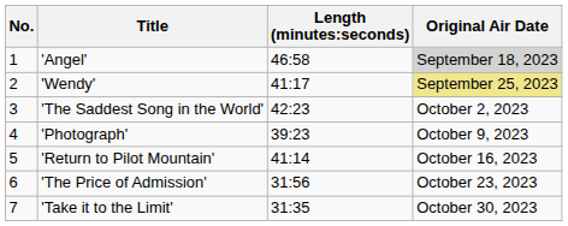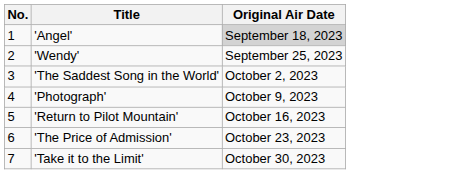 <table class="wikitable">
 <tr>
 <th>No.</th>
 <th>Title</th>
-<th>Length<br>(minutes:seconds)</th>
 <th>Original Air Date</th>
 </tr>
 <tr>
 <td>1</td>
 <td>'Angel'</td>
-<td>46:58</td>
 <td style="background: lightgrey;">September 18, 2023</td>
 </tr>
 <tr>
 <td>2</td>
 <td>'Wendy'</td>
-<td>41:17</td>
-<td style="background: khaki;">September 25, 2023</td>
+<td>September 25, 2023</td>
 </tr>
 <tr>
 <td>3</td>
 <td>'The Saddest Song in the World'</td>
-<td>42:23</td>
 <td>October 2, 2023</td>
 </tr>
 <tr>
 <td>4</td>
 <td>'Photograph'</td>
-<td>39:23</td>
 <td>October 9, 2023</td>
 </tr>
 <tr>
 <td>5</td>
 <td>'Return to Pilot Mountain'</td>
-<td>41:14</td>
 <td>October 16, 2023</td>
 </tr>
 <tr>
 <td>6</td>
 <td>'The Price of Admission'</td>
-<td>31:56</td>
 <td>October 23, 2023</td>
 </tr>
 <tr>
 <td>7</td>
 <td>'Take it to the Limit'</td>
-<td>31:35</td>
 <td>October 30, 2023</td>
 </tr>
 </table>
